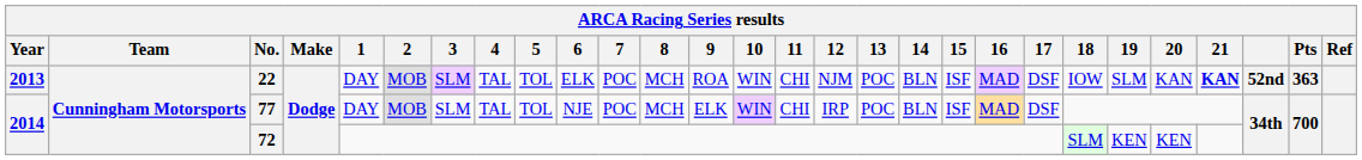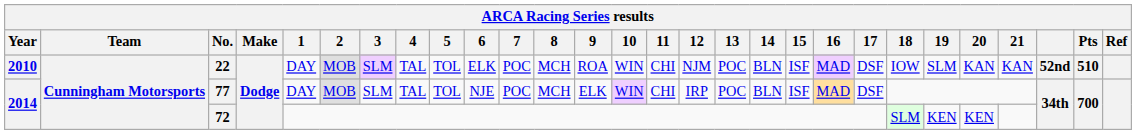 <table class="wikitable" style="text-align:center; font-size:75%">
 <tr>
 <th colspan=48><a href='#'>ARCA Racing Series</a> results</th>
 </tr>
 <tr>
 <th>Year</th>
 <th>Team</th>
 <th>No.</th>
 <th>Make</th>
 <th>1</th>
 <th>2</th>
 <th>3</th>
 <th>4</th>
 <th>5</th>
 <th>6</th>
 <th>7</th>
 <th>8</th>
 <th>9</th>
 <th>10</th>
 <th>11</th>
 <th>12</th>
 <th>13</th>
 <th>14</th>
 <th>15</th>
 <th>16</th>
 <th>17</th>
 <th>18</th>
 <th>19</th>
 <th>20</th>
 <th>21</th>
 <th></th>
 <th>Pts</th>
 <th>Ref</th>
 </tr>
 <tr>
-<th><a href='#'>2013</a></th>
+<th><a href='#'>2010</a></th>
 <th rowspan=3><a href='#'>Cunningham Motorsports</a></th>
 <th>22</th>
 <th rowspan=3><a href='#'>Dodge</a></th>
 <td><a href='#'>DAY</a></td>
 <td style="background:#DFDFDF;"><a href='#'>MOB</a><br></td>
 <td style="background:#EFCFFF;"><a href='#'>SLM</a><br></td>
 <td><a href='#'>TAL</a></td>
 <td><a href='#'>TOL</a></td>
 <td><a href='#'>ELK</a></td>
 <td><a href='#'>POC</a></td>
 <td><a href='#'>MCH</a></td>
 <td><a href='#'>ROA</a></td>
 <td><a href='#'>WIN</a></td>
 <td><a href='#'>CHI</a></td>
 <td><a href='#'>NJM</a></td>
 <td><a href='#'>POC</a></td>
 <td><a href='#'>BLN</a></td>
 <td><a href='#'>ISF</a></td>
 <td style="background:#EFCFFF;"><a href='#'>MAD</a><br></td>
 <td><a href='#'>DSF</a></td>
 <td><a href='#'>IOW</a></td>
 <td><a href='#'>SLM</a></td>
 <td><a href='#'>KAN</a></td>
-<td><strong><a href='#'>KAN</a></strong></td>
+<td><a href='#'>KAN</a></td>
 <th>52nd</th>
-<th>363</th>
+<th>510</th>
 <th></th>
 </tr>
 <tr>
 <th rowspan=2><a href='#'>2014</a></th>
 <th>77</th>
 <td><a href='#'>DAY</a></td>
 <td style="background:#DFDFDF;"><a href='#'>MOB</a><br></td>
 <td><a href='#'>SLM</a></td>
 <td><a href='#'>TAL</a></td>
 <td><a href='#'>TOL</a></td>
 <td><a href='#'>NJE</a></td>
 <td><a href='#'>POC</a></td>
 <td><a href='#'>MCH</a></td>
 <td><a href='#'>ELK</a></td>
 <td style="background:#EFCFFF;"><a href='#'>WIN</a><br></td>
 <td><a href='#'>CHI</a></td>
 <td><a href='#'>IRP</a></td>
 <td><a href='#'>POC</a></td>
 <td><a href='#'>BLN</a></td>
 <td><a href='#'>ISF</a></td>
 <td style="background:#FFDF9F;"><a href='#'>MAD</a><br></td>
 <td><a href='#'>DSF</a></td>
 <td colspan=4></td>
 <th rowspan=2>34th</th>
 <th rowspan=2>700</th>
 <th rowspan=2></th>
 </tr>
 <tr>
 <th>72</th>
 <td colspan=17></td>
 <td style="background:#DFFFDF;"><a href='#'>SLM</a><br></td>
 <td><a href='#'>KEN</a></td>
 <td><a href='#'>KEN</a></td>
 <td></td>
 </tr>
 </table>
